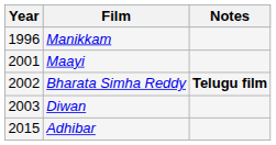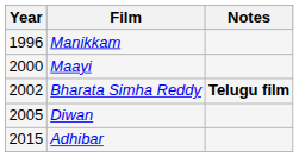 <table class="wikitable sortable" style="background:#f5f5f5;">
 <tr style="background:#B0C4DE;">
 <th>Year</th>
 <th>Film</th>
 <th class=unsortable>Notes</th>
 </tr>
 <tr>
 <td>1996</td>
 <td><em><a href='#'>Manikkam</a></em></td>
 <td></td>
 </tr>
 <tr>
-<td>2001</td>
+<td>2000</td>
 <td><em><a href='#'>Maayi</a></em></td>
 <td></td>
 </tr>
 <tr>
 <td>2002</td>
 <td><em><a href='#'>Bharata Simha Reddy</a></em></td>
 <td><strong>Telugu film</strong></td>
 </tr>
 <tr>
-<td>2003</td>
+<td>2005</td>
 <td><em><a href='#'>Diwan</a></em></td>
 <td></td>
 </tr>
 <tr>
 <td>2015</td>
 <td><em><a href='#'>Adhibar</a></em></td>
 <td></td>
 </tr>
 </table>
